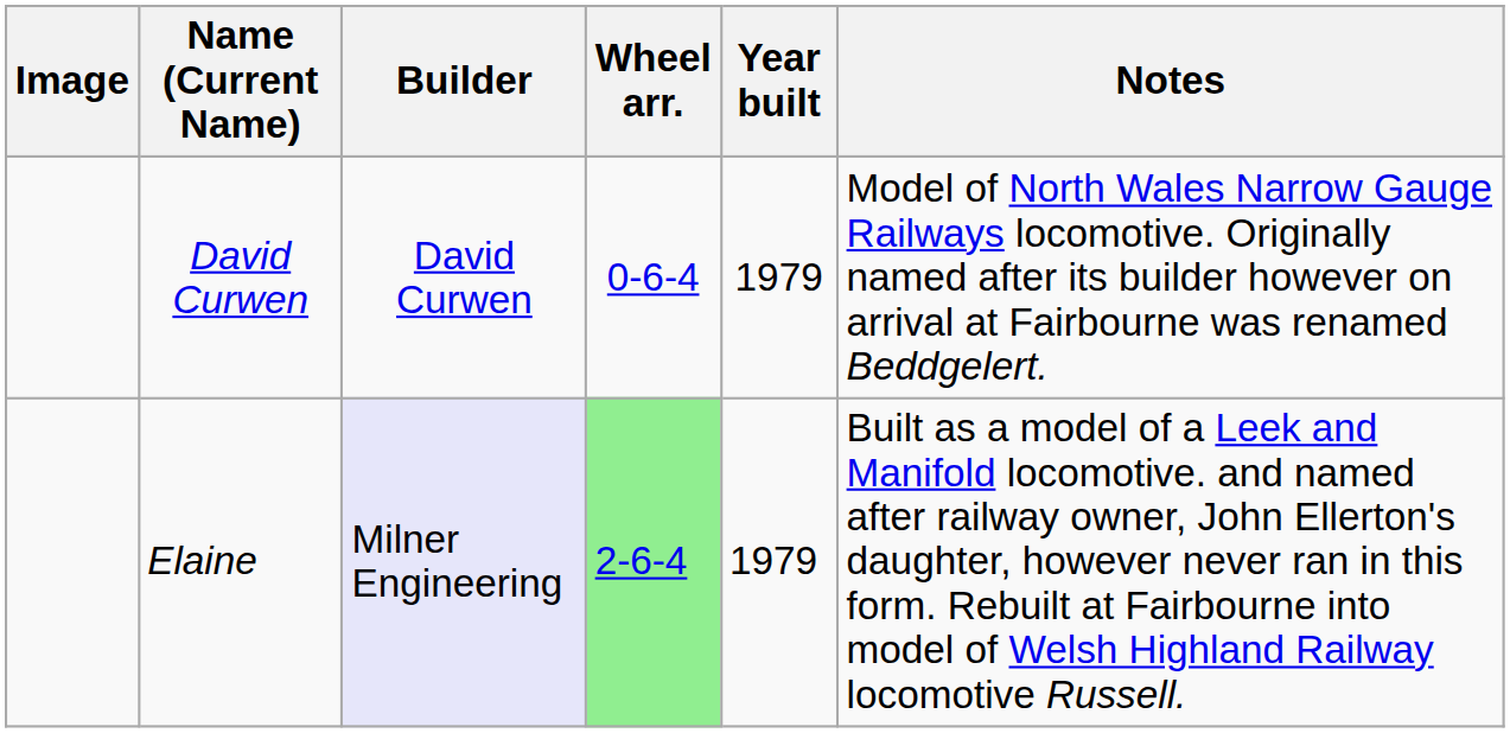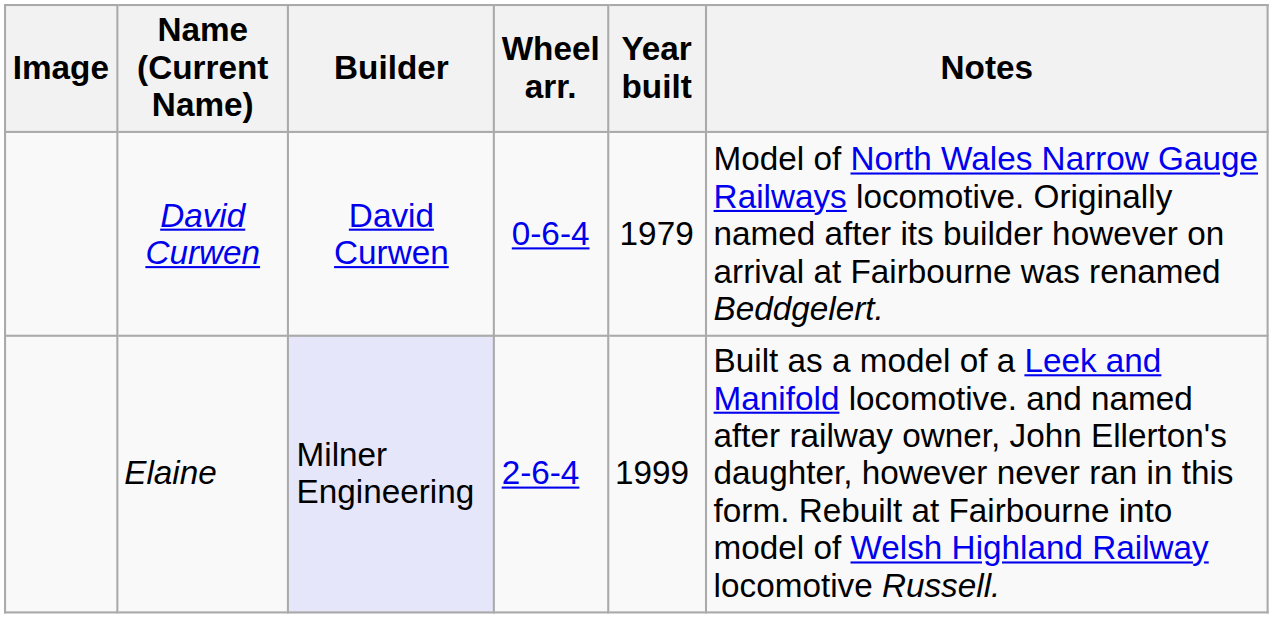 <table class="sort wikitable sortable">
 <tr align=center>
 <th>Image</th>
 <th>Name (Current Name)</th>
 <th>Builder</th>
 <th>Wheel <br>arr.</th>
 <th>Year built</th>
 <th>Notes</th>
 </tr>
 <tr align=center>
 <td></td>
 <td><em><a href='#'>David Curwen</a></em></td>
 <td><a href='#'>David Curwen</a></td>
 <td><a href='#'>0-6-4</a></td>
 <td>1979</td>
 <td align=left>Model of <a href='#'>North Wales Narrow Gauge Railways</a> locomotive. Originally named after its builder however on arrival at Fairbourne was renamed <em>Beddgelert.</em></td>
 </tr>
 <tr>
 <td></td>
 <td><em>Elaine</em></td>
 <td style="background: lavender;">Milner Engineering</td>
-<td style="background: lightgreen;"><a href='#'>2-6-4</a></td>
-<td>1979</td>
+<td><a href='#'>2-6-4</a></td>
+<td>1999</td>
 <td align=left>Built as a model of a <a href='#'>Leek and Manifold</a> locomotive. and named after railway owner, John Ellerton's daughter, however never ran in this form. Rebuilt at Fairbourne into model of <a href='#'>Welsh Highland Railway</a> locomotive <em>Russell.</em></td>
 </tr>
 </table>
